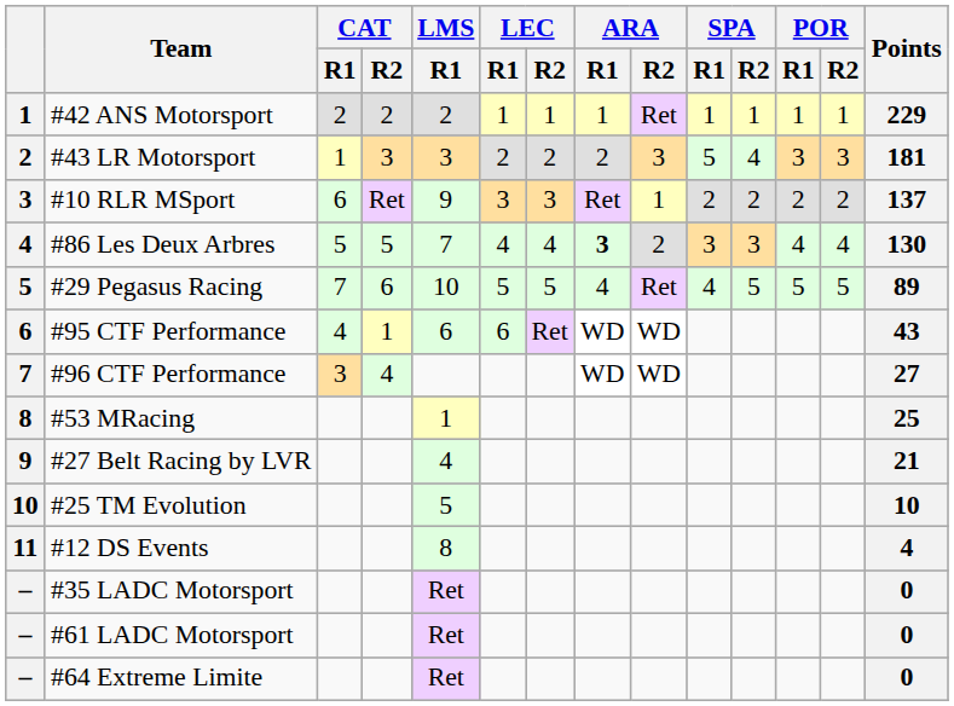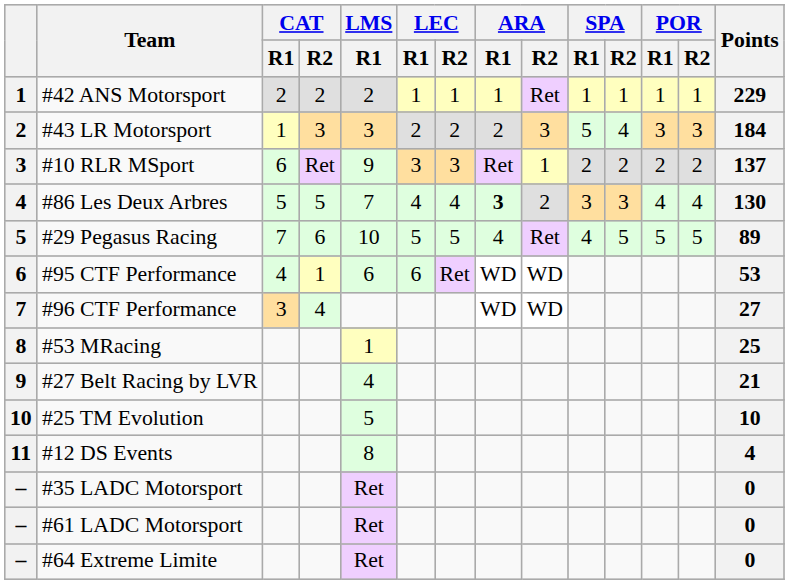 <table class="wikitable" style="font-size:85%; text-align:center">
 <tr>
 <th rowspan="2"></th>
 <th rowspan="2">Team</th>
 <th colspan="2"><a href='#'>CAT</a><br></th>
 <th><a href='#'>LMS</a><br></th>
 <th colspan="2"><a href='#'>LEC</a><br></th>
 <th colspan="2"><a href='#'>ARA</a><br></th>
 <th colspan="2"><a href='#'>SPA</a><br></th>
 <th colspan="2"><a href='#'>POR</a><br></th>
 <th rowspan="2">Points</th>
 </tr>
 <tr>
 <th>R1</th>
 <th>R2</th>
 <th>R1</th>
 <th>R1</th>
 <th>R2</th>
 <th>R1</th>
 <th>R2</th>
 <th>R1</th>
 <th>R2</th>
 <th>R1</th>
 <th>R2</th>
 </tr>
 <tr>
 <th>1</th>
 <td align="left"> #42 ANS Motorsport</td>
 <td style="background:#dfdfdf">2</td>
 <td style="background:#dfdfdf">2</td>
 <td style="background:#dfdfdf">2</td>
 <td style="background:#ffffbf">1</td>
 <td style="background:#ffffbf">1</td>
 <td style="background:#ffffbf">1</td>
 <td style="background:#efcfff">Ret</td>
 <td style="background:#ffffbf">1</td>
 <td style="background:#ffffbf">1</td>
 <td style="background:#ffffbf">1</td>
 <td style="background:#ffffbf">1</td>
 <th>229</th>
 </tr>
 <tr>
 <th>2</th>
 <td align="left"> #43 LR Motorsport</td>
 <td style="background:#ffffbf">1</td>
 <td style="background:#ffdf9f">3</td>
 <td style="background:#ffdf9f">3</td>
 <td style="background:#dfdfdf">2</td>
 <td style="background:#dfdfdf">2</td>
 <td style="background:#dfdfdf">2</td>
 <td style="background:#ffdf9f">3</td>
 <td style="background:#dfffdf">5</td>
 <td style="background:#dfffdf">4</td>
 <td style="background:#ffdf9f">3</td>
 <td style="background:#ffdf9f">3</td>
-<th>181</th>
+<th>184</th>
 </tr>
 <tr>
 <th>3</th>
 <td align="left"> #10 RLR MSport</td>
 <td style="background:#dfffdf">6</td>
 <td style="background:#efcfff">Ret</td>
 <td style="background:#dfffdf">9</td>
 <td style="background:#ffdf9f">3</td>
 <td style="background:#ffdf9f">3</td>
 <td style="background:#efcfff">Ret</td>
 <td style="background:#ffffbf">1</td>
 <td style="background:#dfdfdf">2</td>
 <td style="background:#dfdfdf">2</td>
 <td style="background:#dfdfdf">2</td>
 <td style="background:#dfdfdf">2</td>
 <th>137</th>
 </tr>
 <tr>
 <th>4</th>
 <td align="left"> #86 Les Deux Arbres</td>
 <td style="background:#dfffdf">5</td>
 <td style="background:#dfffdf">5</td>
 <td style="background:#dfffdf">7</td>
 <td style="background:#dfffdf">4</td>
 <td style="background:#dfffdf">4</td>
 <td style="background:#dfffdf"><strong>3</strong></td>
 <td style="background:#dfdfdf">2</td>
 <td style="background:#ffdf9f">3</td>
 <td style="background:#ffdf9f">3</td>
 <td style="background:#dfffdf">4</td>
 <td style="background:#dfffdf">4</td>
 <th>130</th>
 </tr>
 <tr>
 <th>5</th>
 <td align="left"> #29 Pegasus Racing</td>
 <td style="background:#dfffdf">7</td>
 <td style="background:#dfffdf">6</td>
 <td style="background:#dfffdf">10</td>
 <td style="background:#dfffdf">5</td>
 <td style="background:#dfffdf">5</td>
 <td style="background:#dfffdf">4</td>
 <td style="background:#efcfff">Ret</td>
 <td style="background:#dfffdf">4</td>
 <td style="background:#dfffdf">5</td>
 <td style="background:#dfffdf">5</td>
 <td style="background:#dfffdf">5</td>
 <th>89</th>
 </tr>
 <tr>
 <th>6</th>
 <td align="left"> #95 CTF Performance</td>
 <td style="background:#dfffdf">4</td>
 <td style="background:#ffffbf">1</td>
 <td style="background:#dfffdf">6</td>
 <td style="background:#dfffdf">6</td>
 <td style="background:#efcfff">Ret</td>
 <td style="background:#ffffff">WD</td>
 <td style="background:#ffffff">WD</td>
 <td></td>
 <td></td>
 <td></td>
 <td></td>
-<th>43</th>
+<th>53</th>
 </tr>
 <tr>
 <th>7</th>
 <td align="left"> #96 CTF Performance</td>
 <td style="background:#ffdf9f">3</td>
 <td style="background:#dfffdf">4</td>
 <td></td>
 <td></td>
 <td></td>
 <td style="background:#ffffff">WD</td>
 <td style="background:#ffffff">WD</td>
 <td></td>
 <td></td>
 <td></td>
 <td></td>
 <th>27</th>
 </tr>
 <tr>
 <th>8</th>
 <td align="left"> #53 MRacing</td>
 <td></td>
 <td></td>
 <td style="background:#ffffbf">1</td>
 <td></td>
 <td></td>
 <td></td>
 <td></td>
 <td></td>
 <td></td>
 <td></td>
 <td></td>
 <th>25</th>
 </tr>
 <tr>
 <th>9</th>
 <td align="left"> #27 Belt Racing by LVR</td>
 <td></td>
 <td></td>
 <td style="background:#dfffdf">4</td>
 <td></td>
 <td></td>
 <td></td>
 <td></td>
 <td></td>
 <td></td>
 <td></td>
 <td></td>
 <th>21</th>
 </tr>
 <tr>
 <th>10</th>
 <td align="left"> #25 TM Evolution</td>
 <td></td>
 <td></td>
 <td style="background:#dfffdf">5</td>
 <td></td>
 <td></td>
 <td></td>
 <td></td>
 <td></td>
 <td></td>
 <td></td>
 <td></td>
 <th>10</th>
 </tr>
 <tr>
 <th>11</th>
 <td align="left"> #12 DS Events</td>
 <td></td>
 <td></td>
 <td style="background:#dfffdf">8</td>
 <td></td>
 <td></td>
 <td></td>
 <td></td>
 <td></td>
 <td></td>
 <td></td>
 <td></td>
 <th>4</th>
 </tr>
 <tr>
 <th>–</th>
 <td align="left"> #35 LADC Motorsport</td>
 <td></td>
 <td></td>
 <td style="background:#efcfff">Ret</td>
 <td></td>
 <td></td>
 <td></td>
 <td></td>
 <td></td>
 <td></td>
 <td></td>
 <td></td>
 <th>0</th>
 </tr>
 <tr>
 <th>–</th>
 <td align="left"> #61 LADC Motorsport</td>
 <td></td>
 <td></td>
 <td style="background:#efcfff">Ret</td>
 <td></td>
 <td></td>
 <td></td>
 <td></td>
 <td></td>
 <td></td>
 <td></td>
 <td></td>
 <th>0</th>
 </tr>
 <tr>
 <th>–</th>
 <td align="left"> #64 Extreme Limite</td>
 <td></td>
 <td></td>
 <td style="background:#efcfff">Ret</td>
 <td></td>
 <td></td>
 <td></td>
 <td></td>
 <td></td>
 <td></td>
 <td></td>
 <td></td>
 <th>0</th>
 </tr>
 </table>
